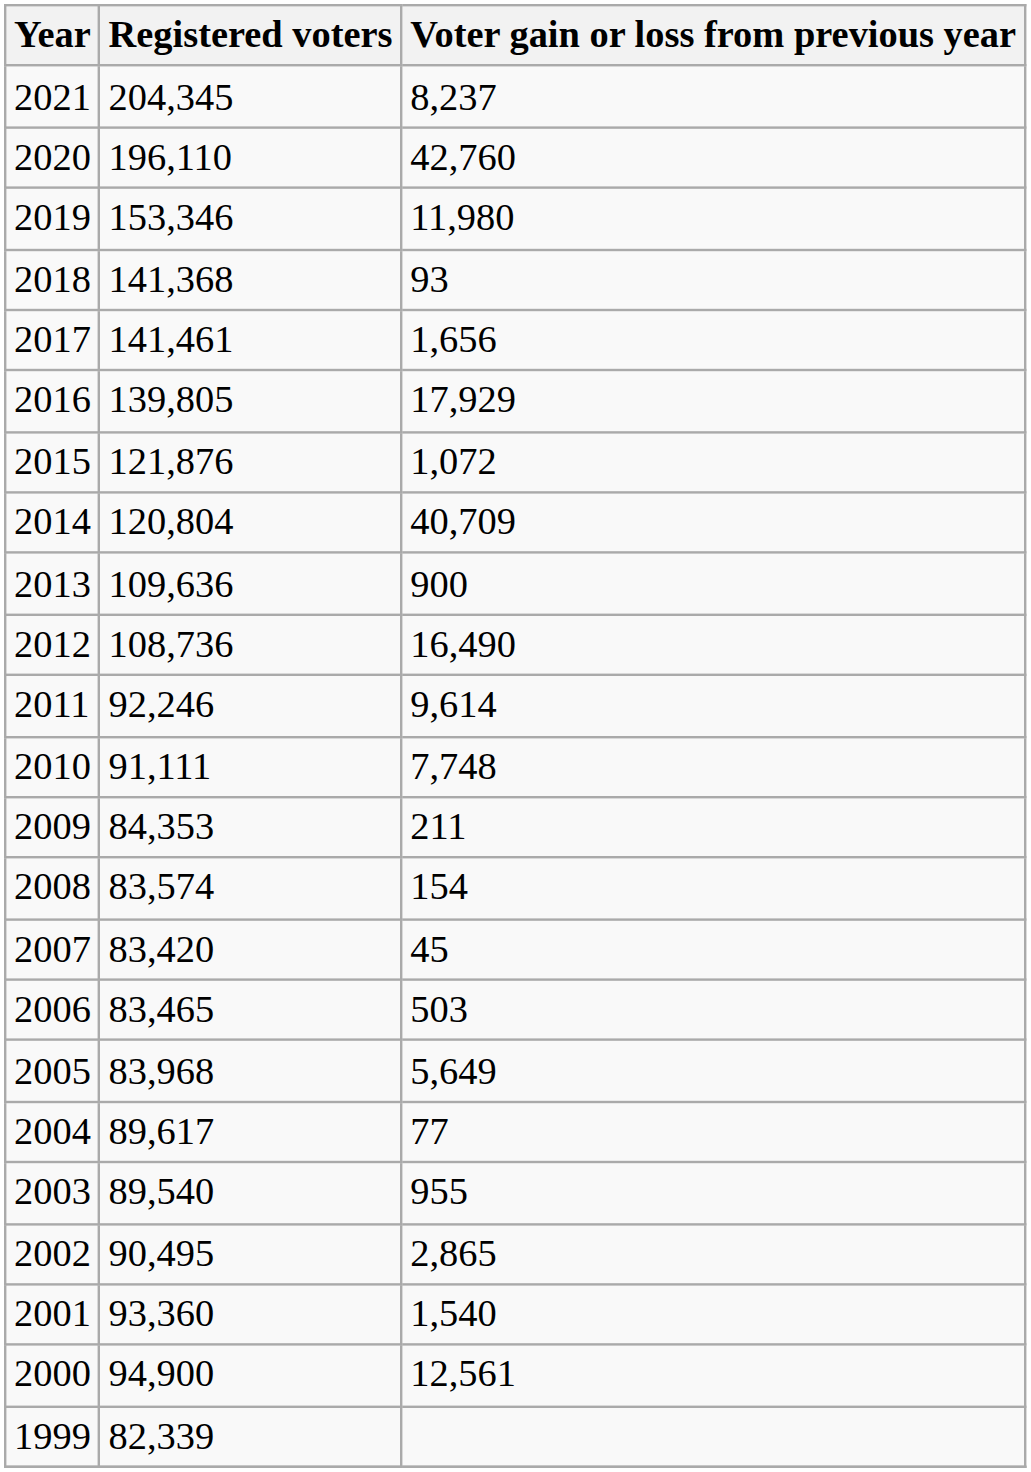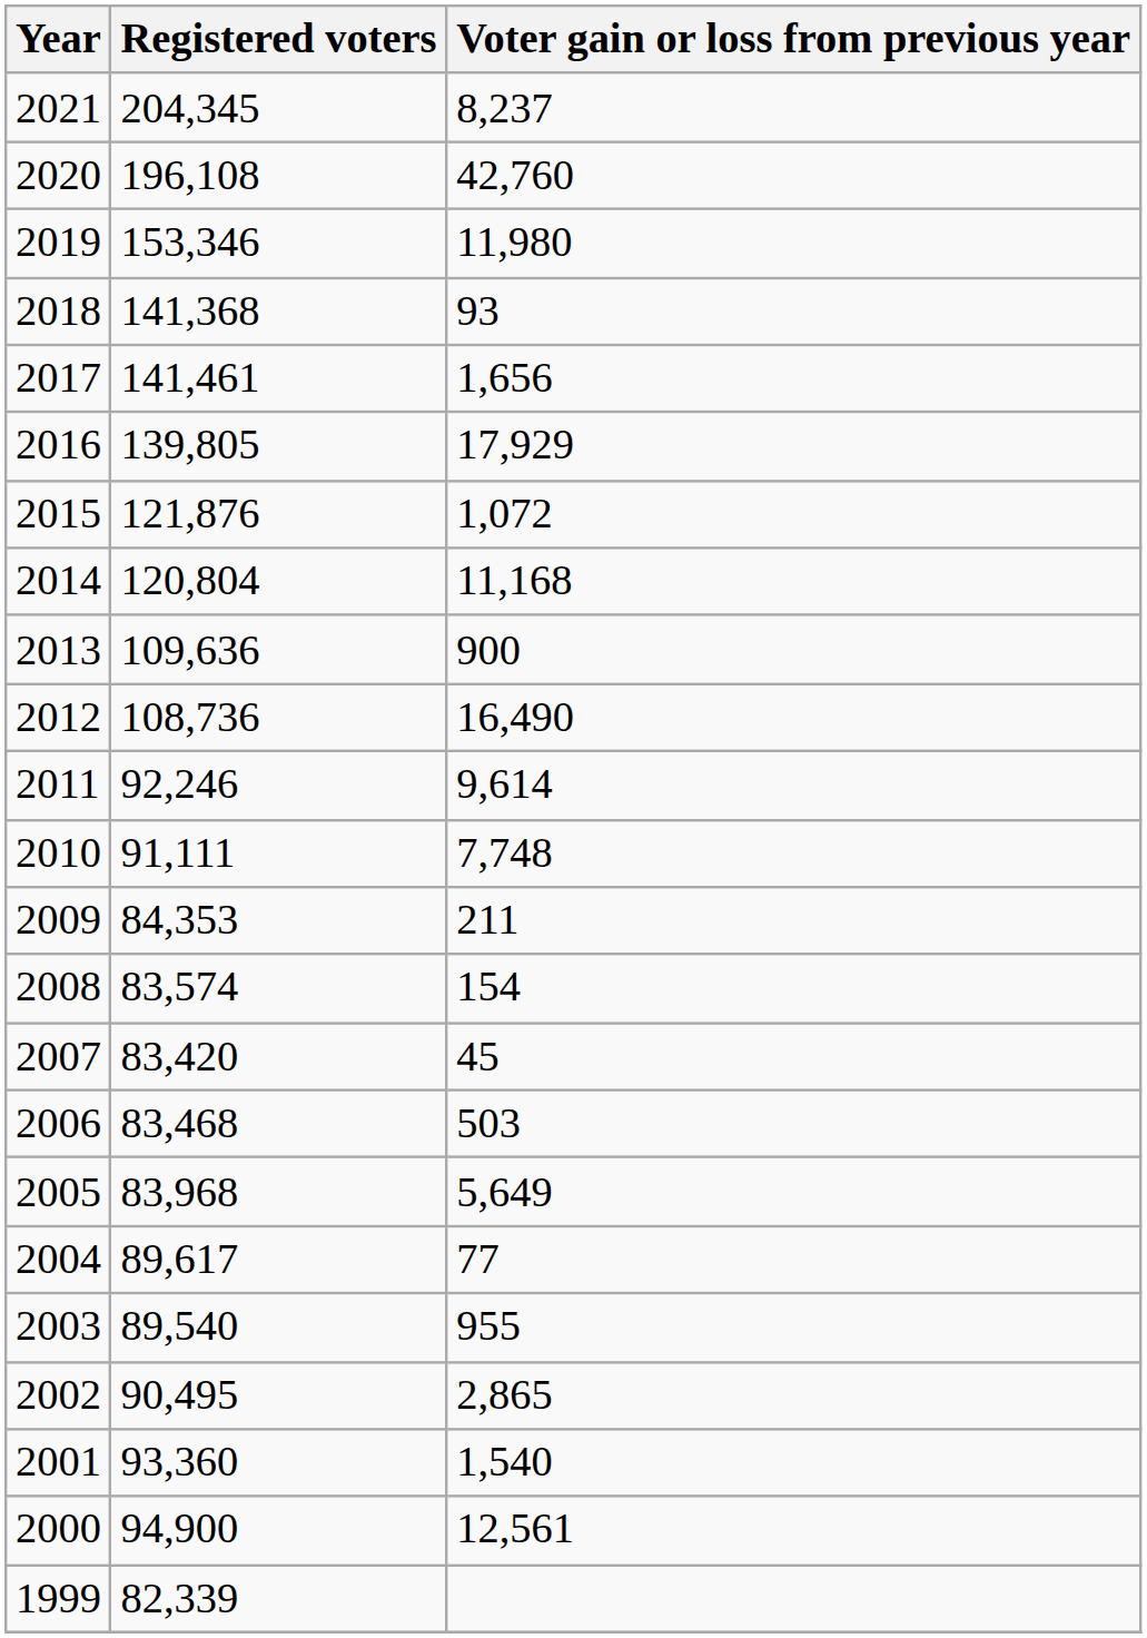 <table class="wikitable sortable">
 <tr>
 <th>Year</th>
 <th>Registered voters</th>
 <th>Voter gain or loss from previous year</th>
 </tr>
 <tr>
 <td>2021</td>
 <td>204,345</td>
 <td> 8,237</td>
 </tr>
 <tr>
 <td>2020</td>
-<td>196,110</td>
+<td>196,108</td>
 <td> 42,760</td>
 </tr>
 <tr>
 <td>2019</td>
 <td>153,346</td>
 <td> 11,980</td>
 </tr>
 <tr>
 <td>2018</td>
 <td>141,368</td>
 <td> 93</td>
 </tr>
 <tr>
 <td>2017</td>
 <td>141,461</td>
 <td> 1,656</td>
 </tr>
 <tr>
 <td>2016</td>
 <td>139,805</td>
 <td> 17,929</td>
 </tr>
 <tr>
 <td>2015</td>
 <td>121,876</td>
 <td> 1,072</td>
 </tr>
 <tr>
 <td>2014</td>
 <td>120,804</td>
-<td> 40,709</td>
+<td> 11,168</td>
 </tr>
 <tr>
 <td>2013</td>
 <td>109,636</td>
 <td> 900</td>
 </tr>
 <tr>
 <td>2012</td>
 <td>108,736</td>
 <td> 16,490</td>
 </tr>
 <tr>
 <td>2011</td>
 <td>92,246</td>
 <td> 9,614</td>
 </tr>
 <tr>
 <td>2010</td>
 <td>91,111</td>
 <td> 7,748</td>
 </tr>
 <tr>
 <td>2009</td>
 <td>84,353</td>
 <td> 211</td>
 </tr>
 <tr>
 <td>2008</td>
 <td>83,574</td>
 <td> 154</td>
 </tr>
 <tr>
 <td>2007</td>
 <td>83,420</td>
 <td> 45</td>
 </tr>
 <tr>
 <td>2006</td>
-<td>83,465</td>
+<td>83,468</td>
 <td> 503</td>
 </tr>
 <tr>
 <td>2005</td>
 <td>83,968</td>
 <td> 5,649</td>
 </tr>
 <tr>
 <td>2004</td>
 <td>89,617</td>
 <td> 77</td>
 </tr>
 <tr>
 <td>2003</td>
 <td>89,540</td>
 <td> 955</td>
 </tr>
 <tr>
 <td>2002</td>
 <td>90,495</td>
 <td> 2,865</td>
 </tr>
 <tr>
 <td>2001</td>
 <td>93,360</td>
 <td> 1,540</td>
 </tr>
 <tr>
 <td>2000</td>
 <td>94,900</td>
 <td> 12,561</td>
 </tr>
 <tr>
 <td>1999</td>
 <td>82,339</td>
 <td></td>
 </tr>
 <tr>
 </tr>
 </table>
